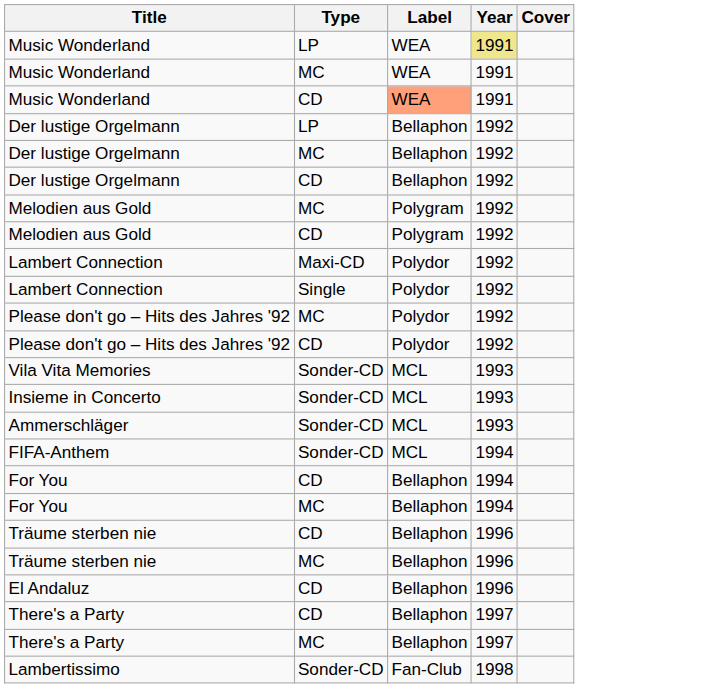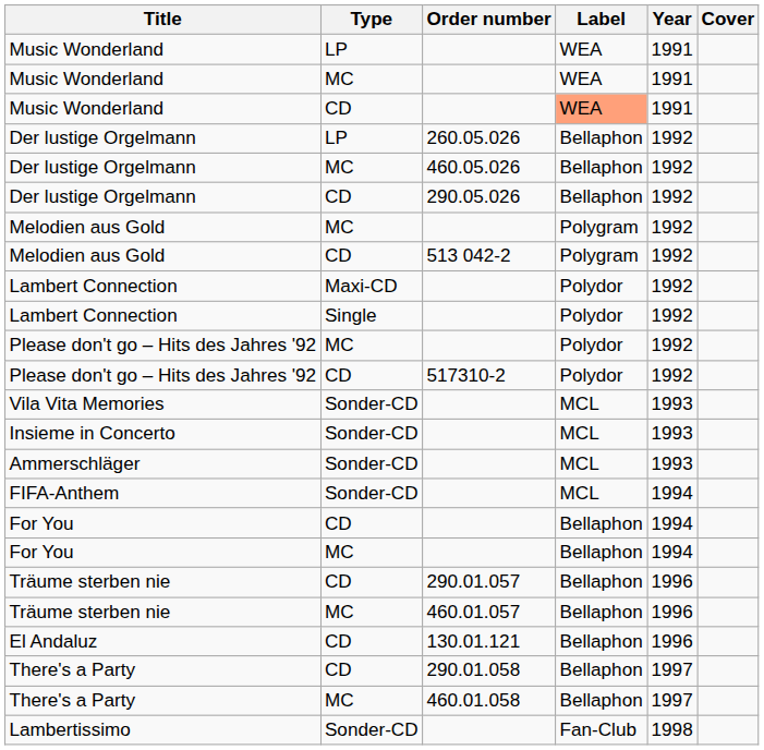 <table class="wikitable sortable">
 <tr>
 <th>Title</th>
 <th>Type</th>
+<th>Order number</th>
 <th>Label</th>
 <th>Year</th>
 <th>Cover</th>
 </tr>
 <tr>
 <td>Music Wonderland</td>
 <td>LP</td>
+<td></td>
 <td>WEA</td>
-<td style="background: khaki;">1991</td>
+<td>1991</td>
 <td></td>
 </tr>
 <tr>
 <td>Music Wonderland</td>
 <td>MC</td>
+<td></td>
 <td>WEA</td>
 <td>1991</td>
 <td></td>
 </tr>
 <tr>
 <td>Music Wonderland</td>
 <td>CD</td>
+<td></td>
 <td style="background: lightsalmon;">WEA</td>
 <td>1991</td>
 <td></td>
 </tr>
 <tr>
 <td>Der lustige Orgelmann</td>
 <td>LP</td>
+<td>260.05.026</td>
 <td>Bellaphon</td>
 <td>1992</td>
 <td></td>
 </tr>
 <tr>
 <td>Der lustige Orgelmann</td>
 <td>MC</td>
+<td>460.05.026</td>
 <td>Bellaphon</td>
 <td>1992</td>
 <td></td>
 </tr>
 <tr>
 <td>Der lustige Orgelmann</td>
 <td>CD</td>
+<td>290.05.026</td>
 <td>Bellaphon</td>
 <td>1992</td>
 <td></td>
 </tr>
 <tr>
 <td>Melodien aus Gold</td>
 <td>MC</td>
+<td></td>
 <td>Polygram</td>
 <td>1992</td>
 <td></td>
 </tr>
 <tr>
 <td>Melodien aus Gold</td>
 <td>CD</td>
+<td>513 042-2</td>
 <td>Polygram</td>
 <td>1992</td>
 <td></td>
 </tr>
 <tr>
 <td>Lambert Connection</td>
 <td>Maxi-CD</td>
+<td></td>
 <td>Polydor</td>
 <td>1992</td>
 <td></td>
 </tr>
 <tr>
 <td>Lambert Connection</td>
 <td>Single</td>
+<td></td>
 <td>Polydor</td>
 <td>1992</td>
 <td></td>
 </tr>
 <tr>
 <td>Please don't go – Hits des Jahres '92</td>
 <td>MC</td>
+<td></td>
 <td>Polydor</td>
 <td>1992</td>
 <td></td>
 </tr>
 <tr>
 <td>Please don't go – Hits des Jahres '92</td>
 <td>CD</td>
+<td>517310-2</td>
 <td>Polydor</td>
 <td>1992</td>
 <td></td>
 </tr>
 <tr>
 <td>Vila Vita Memories</td>
 <td>Sonder-CD</td>
+<td></td>
 <td>MCL</td>
 <td>1993</td>
 <td></td>
 </tr>
 <tr>
 <td>Insieme in Concerto</td>
 <td>Sonder-CD</td>
+<td></td>
 <td>MCL</td>
 <td>1993</td>
 <td></td>
 </tr>
 <tr>
 <td>Ammerschläger</td>
 <td>Sonder-CD</td>
+<td></td>
 <td>MCL</td>
 <td>1993</td>
 <td></td>
 </tr>
 <tr>
 <td>FIFA-Anthem</td>
 <td>Sonder-CD</td>
+<td></td>
 <td>MCL</td>
 <td>1994</td>
 <td></td>
 </tr>
 <tr>
 <td>For You</td>
 <td>CD</td>
+<td></td>
 <td>Bellaphon</td>
 <td>1994</td>
 <td></td>
 </tr>
 <tr>
 <td>For You</td>
 <td>MC</td>
+<td></td>
 <td>Bellaphon</td>
 <td>1994</td>
 <td></td>
 </tr>
 <tr>
 <td>Träume sterben nie</td>
 <td>CD</td>
+<td>290.01.057</td>
 <td>Bellaphon</td>
 <td>1996</td>
 <td></td>
 </tr>
 <tr>
 <td>Träume sterben nie</td>
 <td>MC</td>
+<td>460.01.057</td>
 <td>Bellaphon</td>
 <td>1996</td>
 <td></td>
 </tr>
 <tr>
 <td>El Andaluz</td>
 <td>CD</td>
+<td>130.01.121</td>
 <td>Bellaphon</td>
 <td>1996</td>
 <td></td>
 </tr>
 <tr>
 <td>There's a Party</td>
 <td>CD</td>
+<td>290.01.058</td>
 <td>Bellaphon</td>
 <td>1997</td>
 <td></td>
 </tr>
 <tr>
 <td>There's a Party</td>
 <td>MC</td>
+<td>460.01.058</td>
 <td>Bellaphon</td>
 <td>1997</td>
 <td></td>
 </tr>
 <tr>
 <td>Lambertissimo</td>
 <td>Sonder-CD</td>
+<td></td>
 <td>Fan-Club</td>
 <td>1998</td>
 <td></td>
 </tr>
 </table>
